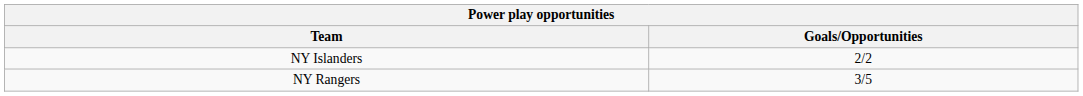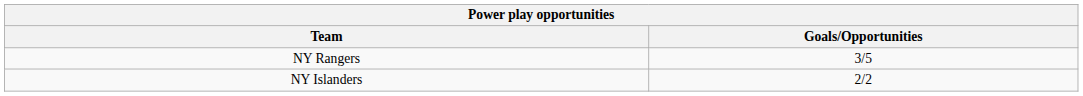 <table class="wikitable" style="width:100%;text-align: center;">
 <tr>
 <th colspan=2>Power play opportunities</th>
 </tr>
 <tr>
 <th style="width:60%;">Team</th>
 <th style="width:40%;">Goals/Opportunities</th>
 </tr>
 <tr>
+<td>NY Rangers</td>
+<td>3/5</td>
+</tr>
+<tr>
 <td>NY Islanders</td>
 <td>2/2</td>
 </tr>
-<tr>
-<td>NY Rangers</td>
-<td>3/5</td>
-</tr>
 </table>
